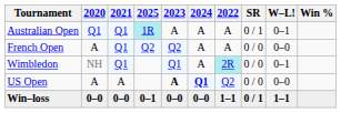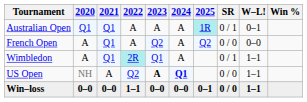 <table class=wikitable style=text-align:center>
 <tr>
 <th>Tournament</th>
 <th><a href='#'>2020</a></th>
 <th><a href='#'>2021</a></th>
-<th><a href='#'>2025</a></th>
+<th><a href='#'>2022</a></th>
 <th><a href='#'>2023</a></th>
 <th><a href='#'>2024</a></th>
-<th><a href='#'>2022</a></th>
+<th><a href='#'>2025</a></th>
 <th>SR</th>
 <th>W–L!</th>
 <th>Win %</th>
 </tr>
 <tr>
 <td style="text-align:left"><a href='#'>Australian Open</a></td>
 <td bgcolor=f0f8ff><a href='#'>Q1</a></td>
 <td bgcolor=f0f8ff><a href='#'>Q1</a></td>
-<td bgcolor="afeeee"><a href='#'>1R</a></td>
 <td>A</td>
 <td>A</td>
 <td>A</td>
+<td bgcolor="afeeee"><a href='#'>1R</a></td>
 <td>0 / 1</td>
 <td>0–1</td>
 <td></td>
 </tr>
 <tr>
 <td style="text-align:left"><a href='#'>French Open</a></td>
 <td>A</td>
 <td bgcolor=f0f8ff><a href='#'>Q1</a></td>
-<td bgcolor=f0f8ff><a href='#'>Q2</a></td>
+<td>A</td>
 <td bgcolor=f0f8ff><a href='#'>Q2</a></td>
 <td>A</td>
-<td>A</td>
+<td bgcolor=f0f8ff><a href='#'>Q2</a></td>
 <td>0 / 0</td>
 <td>0–0</td>
 <td></td>
 </tr>
 <tr>
 <td style="text-align:left"><a href='#'>Wimbledon</a></td>
-<td style=color:#767676>NH</td>
+<td>A</td>
 <td bgcolor=f0f8ff><a href='#'>Q1</a></td>
-<td></td>
+<td bgcolor=afeeee><a href='#'>2R</a></td>
 <td bgcolor=f0f8ff><a href='#'>Q1</a></td>
 <td>A</td>
-<td bgcolor=afeeee><a href='#'>2R</a></td>
-<td>0 / 0</td>
-<td>0–1</td>
+<td></td>
+<td>0 / 1</td>
+<td>1–1</td>
 <td></td>
 </tr>
 <tr>
 <td style="text-align:left"><a href='#'>US Open</a></td>
+<td style=color:#767676>NH</td>
 <td>A</td>
-<td>A</td>
-<td></td>
+<td bgcolor=f0f8ff><a href='#'>Q2</a></td>
 <td><strong>A</strong></td>
 <td bgcolor=f0f8ff><strong><a href='#'>Q1</a></strong></td>
-<td bgcolor=f0f8ff><a href='#'>Q2</a></td>
+<td></td>
 <td>0 / 0</td>
-<td>0–0</td>
+<td>1–1</td>
 <td></td>
 </tr>
 <tr style=background:#efefef;font-weight:bold>
 <td style=text-align:left>Win–loss</td>
 <td>0–0</td>
 <td>0–0</td>
-<td>0–1</td>
+<td>1–1</td>
 <td>0–0</td>
 <td>0–0</td>
-<td>1–1</td>
-<td>0 / 1</td>
+<td>0–1</td>
+<td>0 / 0</td>
 <td>1–1</td>
 <td></td>
 </tr>
 </table>
